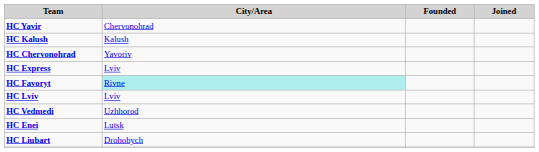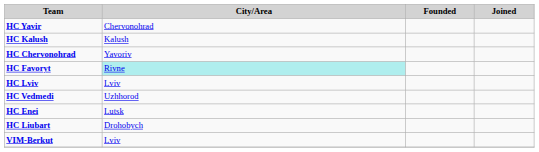 <table class="wikitable" style="font-size:90%; width:100%; text-align:left">
 <tr>
 <th style="background:lightgrey;width:5%">Team</th>
 <th style="background:lightgrey;width:23%">City/Area</th>
 <th style="background:lightgrey;width:4%">Founded</th>
 <th style="background:lightgrey;width:4%">Joined</th>
 </tr>
 <tr>
 <td><strong><a href='#'>HC Yavir</a></strong></td>
 <td>  <a href='#'>Chervonohrad</a></td>
 <td align=center></td>
 <td align=center></td>
 </tr>
 <tr>
 <td><strong><a href='#'>HC Kalush</a></strong></td>
 <td> <a href='#'>Kalush</a></td>
 <td align=center></td>
 <td align=center></td>
 </tr>
 <tr>
 <td><strong><a href='#'>HC Chervonohrad</a></strong></td>
 <td> <a href='#'>Yavoriv</a></td>
-<td align=center></td>
-<td align=center></td>
-</tr>
-<tr>
-<td><strong><a href='#'>HC Express</a></strong></td>
-<td> <a href='#'>Lviv</a></td>
 <td align=center></td>
 <td align=center></td>
 </tr>
 <tr>
 <td><strong><a href='#'>HC Favoryt</a></strong></td>
 <td style="background: paleturquoise;"> <a href='#'>Rivne</a></td>
 <td align=center></td>
 <td align=center></td>
 </tr>
 <tr>
 <td><strong><a href='#'>HC Lviv</a></strong></td>
 <td> <a href='#'>Lviv</a></td>
 <td align=center></td>
 <td align=center></td>
 </tr>
 <tr>
 <td><strong><a href='#'>HC Vedmedi</a></strong></td>
 <td> <a href='#'>Uzhhorod</a></td>
 <td align=center></td>
 <td align=center></td>
 </tr>
 <tr>
 <td><strong><a href='#'>HC Enei</a></strong></td>
 <td> <a href='#'>Lutsk</a></td>
 <td align=center></td>
 <td align=center></td>
 </tr>
 <tr>
 <td><strong><a href='#'>HC Liubart</a></strong></td>
 <td> <a href='#'>Drohobych</a></td>
 <td align=center></td>
 <td align=center></td>
 </tr>
 <tr>
+<td><strong><a href='#'>VIM-Berkut</a></strong></td>
+<td> <a href='#'>Lviv</a></td>
+<td align=center></td>
+<td align=center></td>
+</tr>
+<tr>
 </tr>
 </table>
